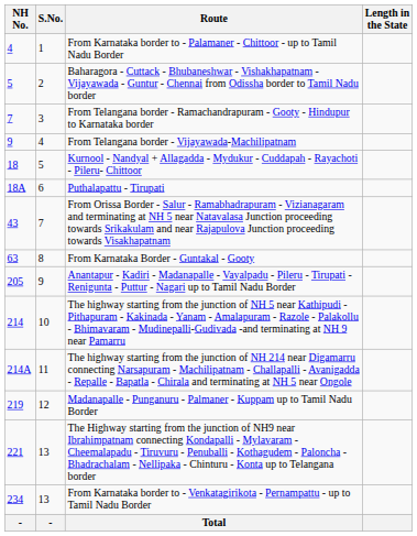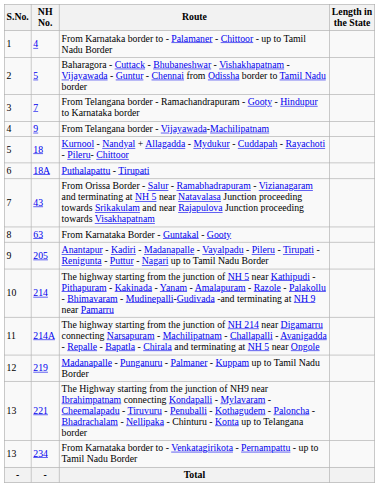 <table class="wikitable">
 <tr>
+<th>S.No.</th>
 <th>NH No.</th>
-<th>S.No.</th>
 <th>Route</th>
 <th>Length in the State</th>
 </tr>
 <tr>
+<td>1</td>
 <td><a href='#'>4</a></td>
-<td>1</td>
 <td>From Karnataka border to - <a href='#'>Palamaner</a> - <a href='#'>Chittoor</a> - up to Tamil Nadu Border</td>
 <td></td>
 </tr>
 <tr>
+<td>2</td>
 <td><a href='#'>5</a></td>
-<td>2</td>
 <td>Baharagora - <a href='#'>Cuttack</a> - <a href='#'>Bhubaneshwar</a> - <a href='#'>Vishakhapatnam</a> - <a href='#'>Vijayawada</a> - <a href='#'>Guntur</a> - <a href='#'>Chennai</a> from <a href='#'>Odissha</a> border to <a href='#'>Tamil Nadu</a> border</td>
 <td></td>
 </tr>
 <tr>
+<td>3</td>
 <td><a href='#'>7</a></td>
-<td>3</td>
 <td>From Telangana border - Ramachandrapuram - <a href='#'>Gooty</a> - <a href='#'>Hindupur</a> to Karnataka border</td>
 <td></td>
 </tr>
 <tr>
+<td>4</td>
 <td><a href='#'>9</a></td>
-<td>4</td>
 <td>From Telangana border - <a href='#'>Vijayawada</a>-<a href='#'>Machilipatnam</a></td>
 <td></td>
 </tr>
 <tr>
+<td>5</td>
 <td><a href='#'>18</a></td>
-<td>5</td>
 <td><a href='#'>Kurnool</a> - <a href='#'>Nandyal</a> + <a href='#'>Allagadda</a> - <a href='#'>Mydukur</a> - <a href='#'>Cuddapah</a> - <a href='#'>Rayachoti</a> - <a href='#'>Pileru</a>-  <a href='#'>Chittoor</a></td>
 <td></td>
 </tr>
 <tr>
+<td>6</td>
 <td><a href='#'>18A</a></td>
-<td>6</td>
 <td><a href='#'>Puthalapattu</a> - <a href='#'>Tirupati</a></td>
 <td></td>
 </tr>
 <tr>
+<td>7</td>
 <td><a href='#'>43</a></td>
-<td>7</td>
 <td>From Orissa Border - <a href='#'>Salur</a> - <a href='#'>Ramabhadrapuram</a> - <a href='#'>Vizianagaram</a> and terminating at <a href='#'>NH 5</a> near <a href='#'>Natavalasa</a> Junction proceeding towards <a href='#'>Srikakulam</a> and near <a href='#'>Rajapulova</a> Junction proceeding towards <a href='#'>Visakhapatnam</a></td>
 <td></td>
 </tr>
 <tr>
+<td>8</td>
 <td><a href='#'>63</a></td>
-<td>8</td>
 <td>From Karnataka Border - <a href='#'>Guntakal</a> - <a href='#'>Gooty</a></td>
 <td></td>
 </tr>
 <tr>
+<td>9</td>
 <td><a href='#'>205</a></td>
-<td>9</td>
 <td><a href='#'>Anantapur</a> - <a href='#'>Kadiri</a> - <a href='#'>Madanapalle</a> - <a href='#'>Vayalpadu</a> - <a href='#'>Pileru</a> - <a href='#'>Tirupati</a> - <a href='#'>Renigunta</a> - <a href='#'>Puttur</a> - <a href='#'>Nagari</a> up to Tamil Nadu Border</td>
 <td></td>
 </tr>
 <tr>
+<td>10</td>
 <td><a href='#'>214</a></td>
-<td>10</td>
 <td>The highway starting from the junction of <a href='#'>NH 5</a> near <a href='#'>Kathipudi</a> - <a href='#'>Pithapuram</a> - <a href='#'>Kakinada</a> - <a href='#'>Yanam</a> - <a href='#'>Amalapuram</a> - <a href='#'>Razole</a> - <a href='#'>Palakollu</a> - <a href='#'>Bhimavaram</a> - <a href='#'>Mudinepalli</a>-<a href='#'>Gudivada</a> -and terminating at <a href='#'>NH 9</a> near <a href='#'>Pamarru</a></td>
 <td></td>
 </tr>
 <tr>
+<td>11</td>
 <td><a href='#'>214A</a></td>
-<td>11</td>
 <td>The highway starting from the junction of <a href='#'>NH 214</a> near <a href='#'>Digamarru</a> connecting <a href='#'>Narsapuram</a> - <a href='#'>Machilipatnam</a> - <a href='#'>Challapalli</a> - <a href='#'>Avanigadda</a> - <a href='#'>Repalle</a> - <a href='#'>Bapatla</a> - <a href='#'>Chirala</a> and terminating at <a href='#'>NH 5</a> near <a href='#'>Ongole</a></td>
 <td></td>
 </tr>
 <tr>
+<td>12</td>
 <td><a href='#'>219</a></td>
-<td>12</td>
 <td><a href='#'>Madanapalle</a> - <a href='#'>Punganuru</a> - <a href='#'>Palmaner</a> - <a href='#'>Kuppam</a>  up to Tamil Nadu Border</td>
 <td></td>
 </tr>
 <tr>
+<td>13</td>
 <td><a href='#'>221</a></td>
-<td>13</td>
 <td>The Highway starting from the junction of NH9 near <a href='#'>Ibrahimpatnam</a> connecting <a href='#'>Kondapalli</a> - <a href='#'>Mylavaram</a> - <a href='#'>Cheemalapadu</a> - <a href='#'>Tiruvuru</a> - <a href='#'>Penuballi</a> - <a href='#'>Kothagudem</a> - <a href='#'>Paloncha</a> - <a href='#'>Bhadrachalam</a> - <a href='#'>Nellipaka</a> - Chinturu - <a href='#'>Konta</a> up to Telangana border</td>
 <td></td>
 </tr>
 <tr>
+<td>13</td>
 <td><a href='#'>234</a></td>
-<td>13</td>
 <td>From Karnataka border to - <a href='#'>Venkatagirikota</a> - <a href='#'>Pernampattu</a> - up to Tamil Nadu Border</td>
 <td></td>
 </tr>
 <tr>
 <th>-</th>
 <th>-</th>
 <th>Total</th>
 <th></th>
 </tr>
 </table>
